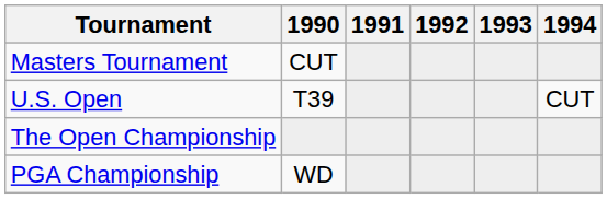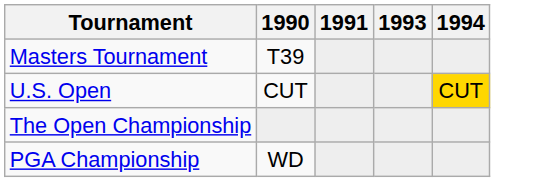 <table class="wikitable" style="font-size:95%;text-align:center;">
 <tr>
 <th>Tournament</th>
 <th>1990</th>
 <th>1991</th>
-<th>1992</th>
 <th>1993</th>
 <th>1994</th>
 </tr>
 <tr>
 <td align=left><a href='#'>Masters Tournament</a></td>
-<td>CUT</td>
-<td style="background:#eeeeee;"></td>
+<td>T39</td>
 <td style="background:#eeeeee;"></td>
 <td style="background:#eeeeee;"></td>
 <td style="background:#eeeeee;"></td>
 </tr>
 <tr>
 <td align=left><a href='#'>U.S. Open</a></td>
-<td>T39</td>
+<td>CUT</td>
 <td style="background:#eeeeee;"></td>
 <td style="background:#eeeeee;"></td>
-<td style="background:#eeeeee;"></td>
-<td>CUT</td>
+<td style="background: gold;">CUT</td>
 </tr>
 <tr>
 <td align=left><a href='#'>The Open Championship</a></td>
-<td style="background:#eeeeee;"></td>
 <td style="background:#eeeeee;"></td>
 <td style="background:#eeeeee;"></td>
 <td style="background:#eeeeee;"></td>
 <td style="background:#eeeeee;"></td>
 </tr>
 <tr>
 <td align=left><a href='#'>PGA Championship</a></td>
 <td>WD</td>
 <td style="background:#eeeeee;"></td>
 <td style="background:#eeeeee;"></td>
 <td style="background:#eeeeee;"></td>
-<td style="background:#eeeeee;"></td>
 </tr>
 </table>
